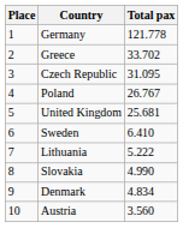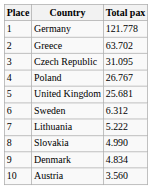 <table class="wikitable"  style="font-size:85%; width:align=;">
 <tr>
 <th>Place</th>
 <th>Country</th>
 <th>Total pax</th>
 </tr>
 <tr>
 <td>1</td>
 <td> Germany</td>
 <td>121.778</td>
 </tr>
 <tr>
 <td>2</td>
 <td> Greece</td>
-<td>33.702</td>
+<td>63.702</td>
 </tr>
 <tr>
 <td>3</td>
 <td> Czech Republic</td>
 <td>31.095</td>
 </tr>
 <tr>
 <td>4</td>
 <td> Poland</td>
 <td>26.767</td>
 </tr>
 <tr>
 <td>5</td>
 <td> United Kingdom</td>
 <td>25.681</td>
 </tr>
 <tr>
 <td>6</td>
 <td> Sweden</td>
-<td>6.410</td>
+<td>6.312</td>
 </tr>
 <tr>
 <td>7</td>
 <td> Lithuania</td>
 <td>5.222</td>
 </tr>
 <tr>
 <td>8</td>
 <td> Slovakia</td>
 <td>4.990</td>
 </tr>
 <tr>
 <td>9</td>
 <td> Denmark</td>
 <td>4.834</td>
 </tr>
 <tr>
 <td>10</td>
 <td> Austria</td>
 <td>3.560</td>
 </tr>
 </table>
